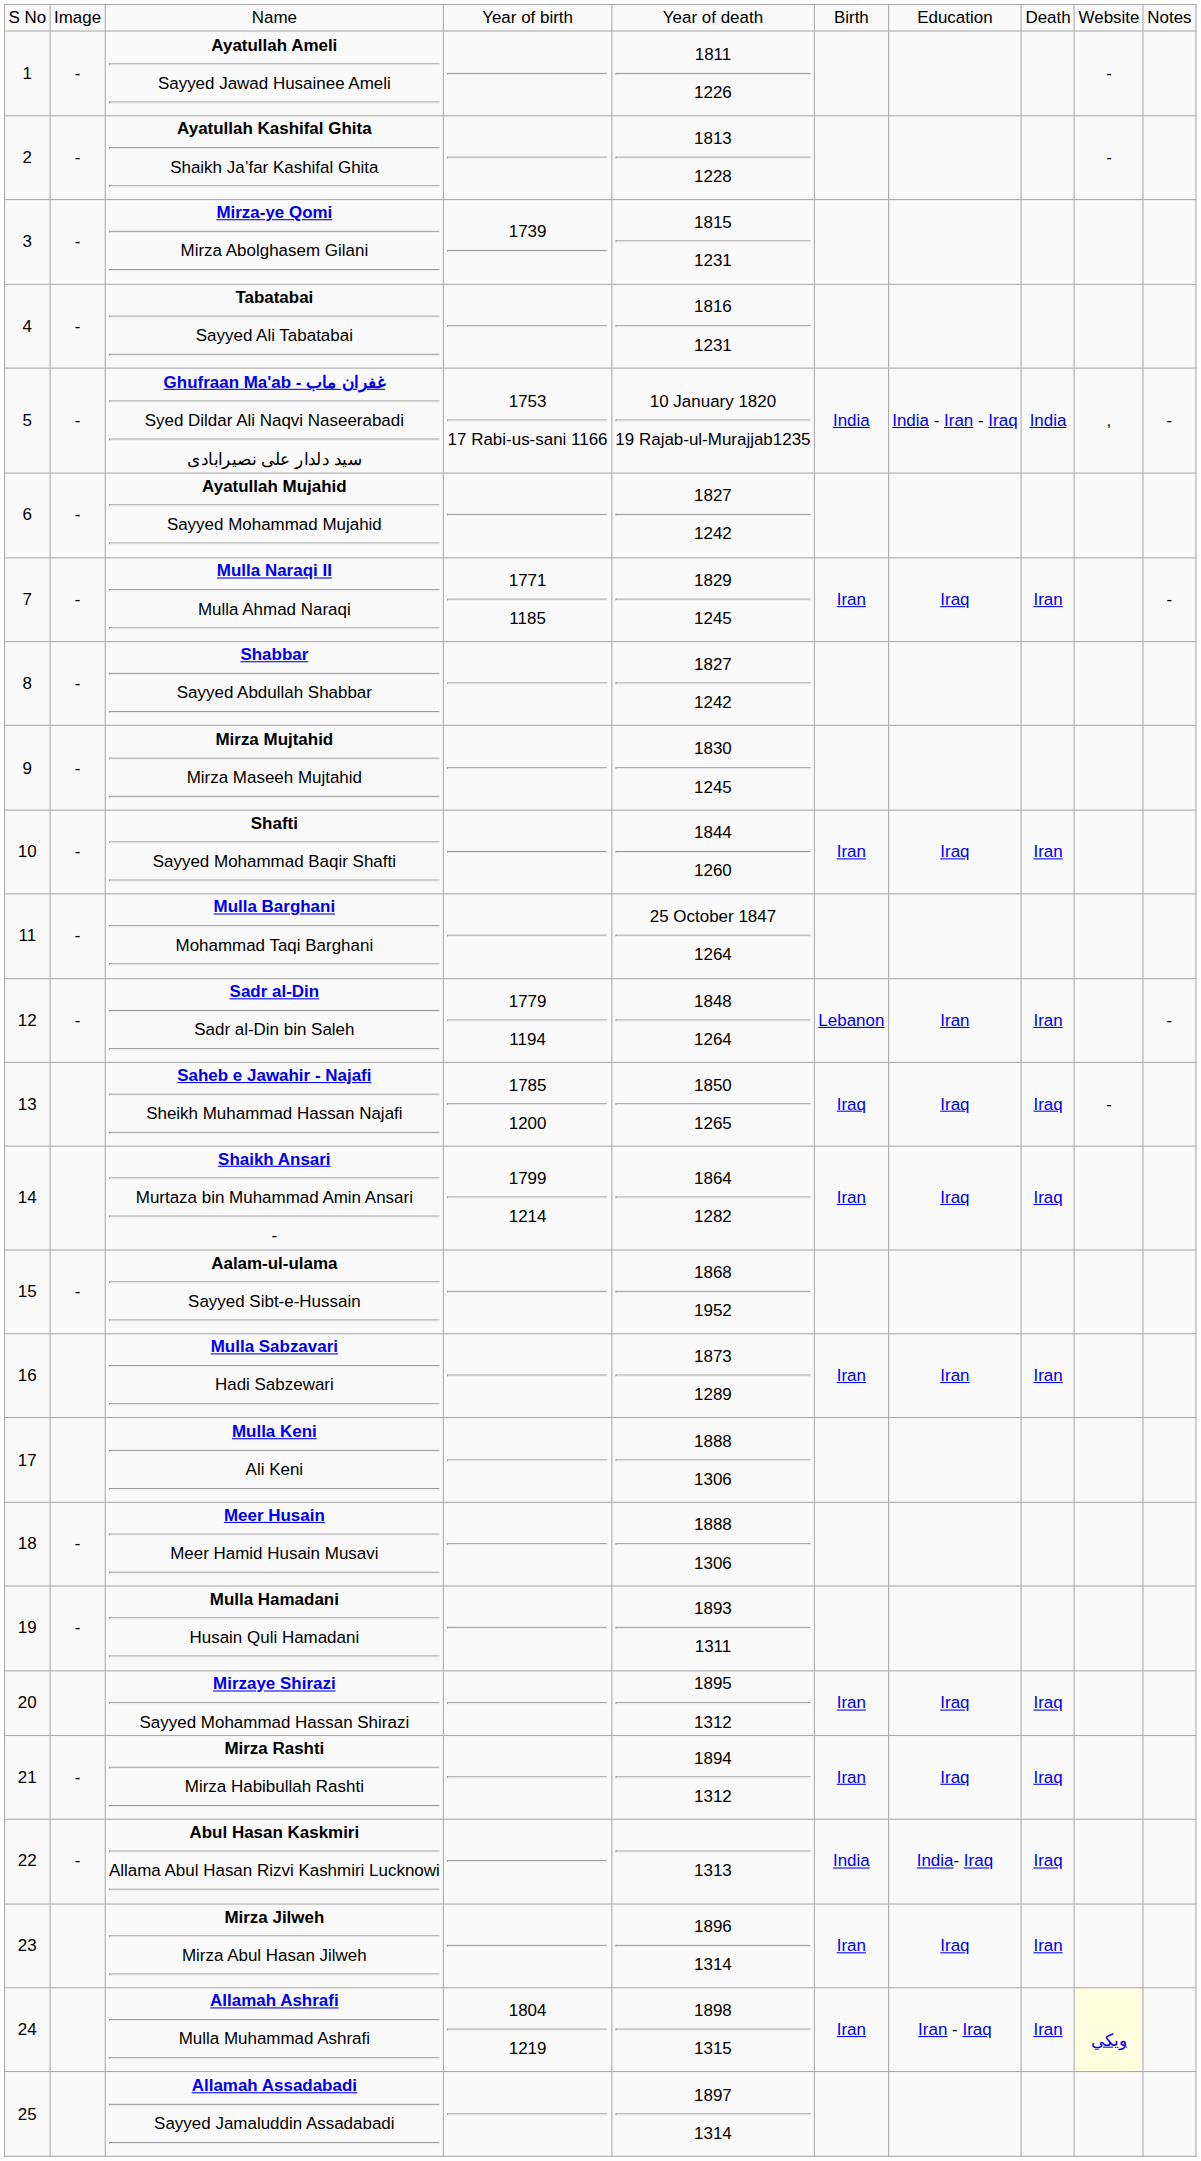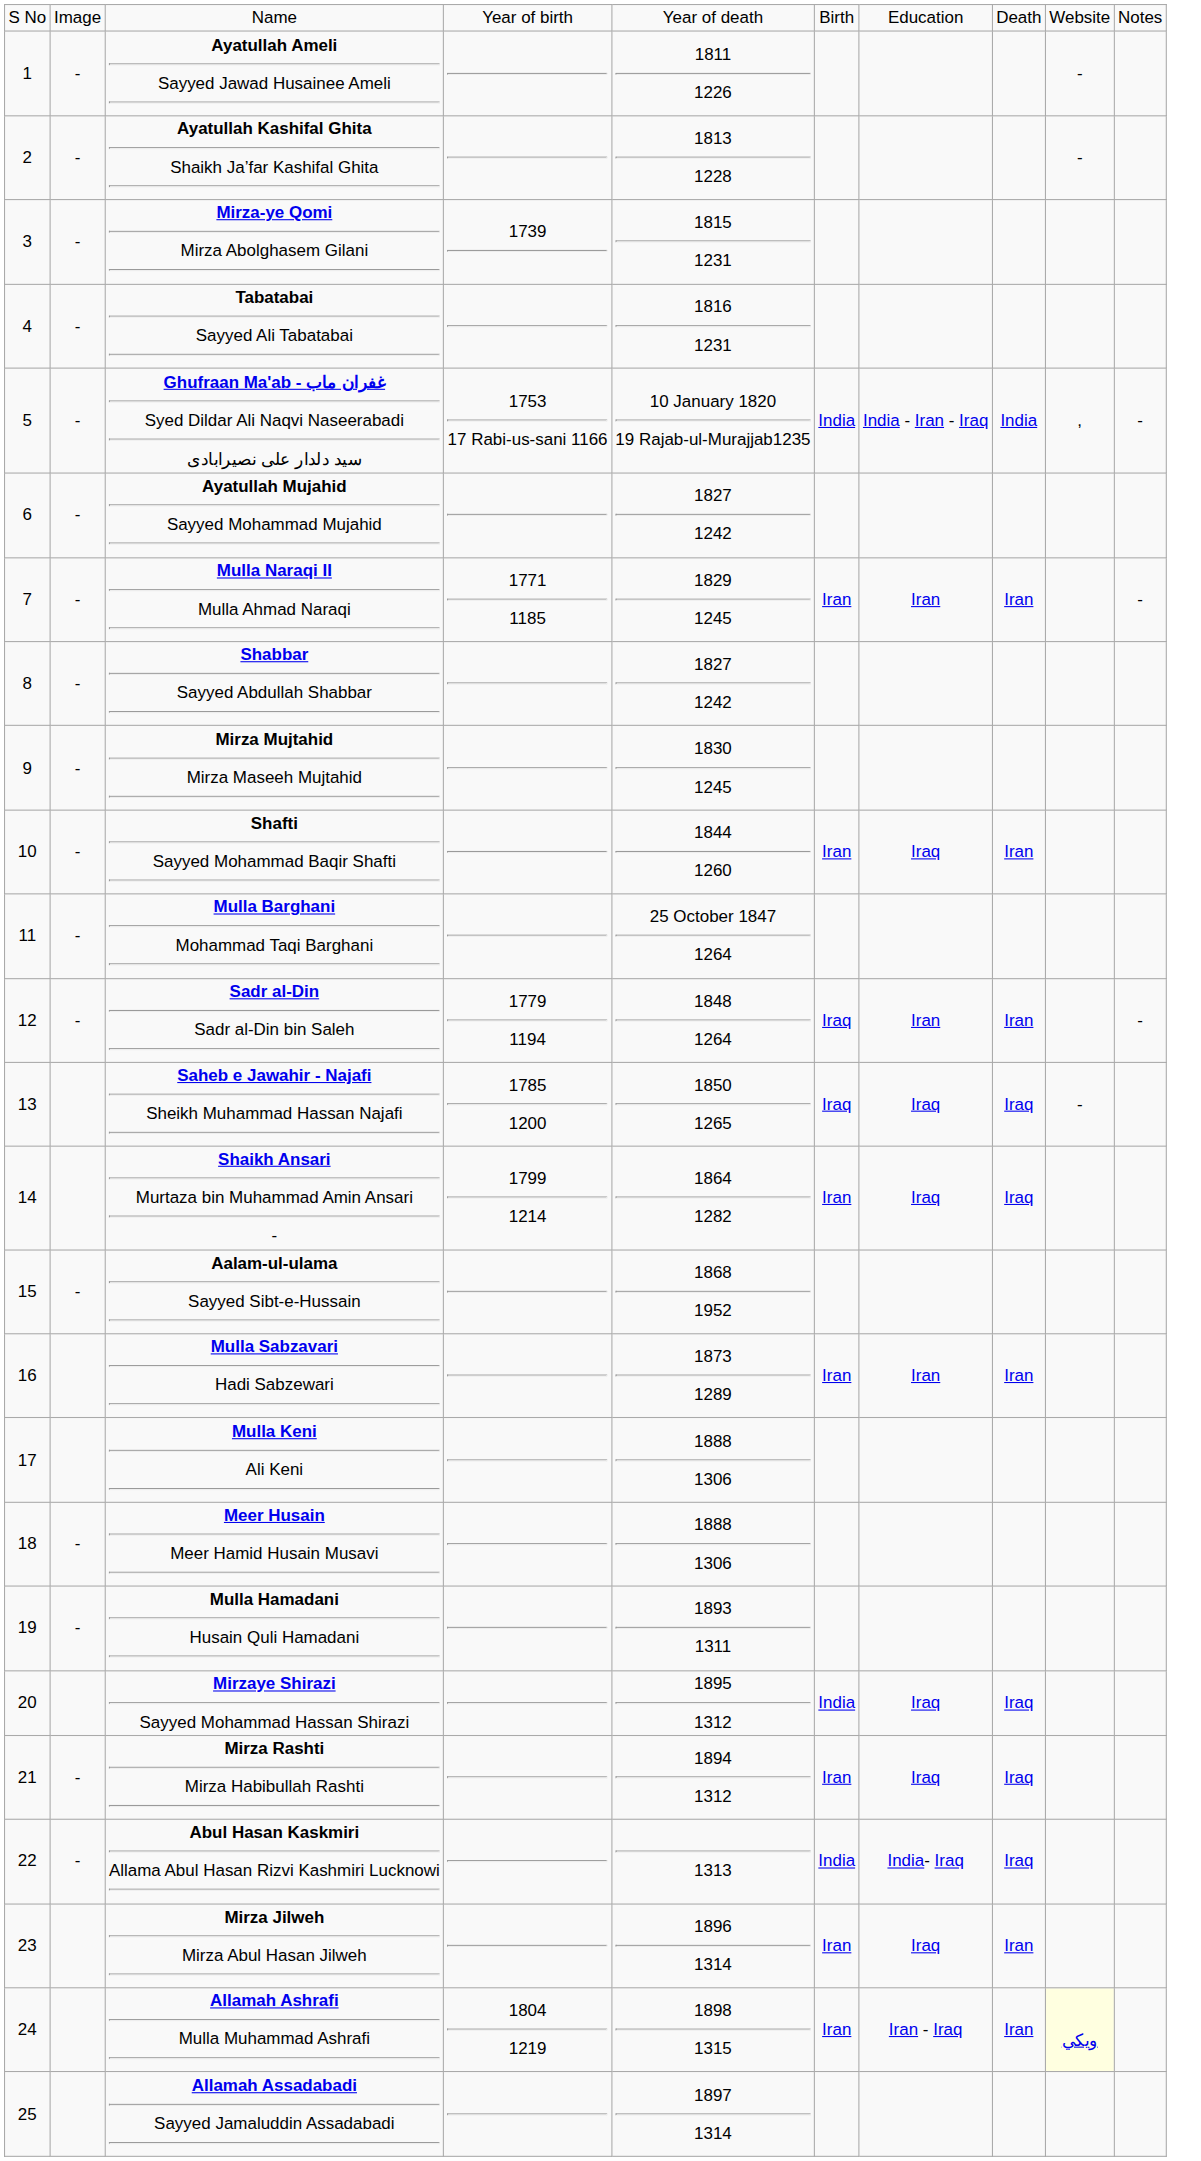 <table class="wikitable sortable" style="text-align:center">
 <tr>
 <td>S No  <br></td>
 <td>Image <br></td>
 <td>Name  <br></td>
 <td>Year of birth</td>
 <td>Year of death</td>
 <td>Birth  <br></td>
 <td>Education   <br></td>
 <td>Death       <br></td>
 <td>Website     <br></td>
 <td>Notes       <br></td>
 </tr>
 <tr>
 <td>1</td>
 <td>-</td>
 <td><strong>Ayatullah Ameli</strong><hr>Sayyed Jawad Husainee Ameli<hr></td>
 <td><hr></td>
 <td>1811<hr>1226</td>
 <td></td>
 <td></td>
 <td></td>
 <td>-</td>
 <td></td>
 </tr>
 <tr>
 <td>2</td>
 <td>-</td>
 <td><strong>Ayatullah Kashifal Ghita</strong><hr>Shaikh Ja’far Kashifal Ghita<hr></td>
 <td><hr></td>
 <td>1813<hr>1228</td>
 <td></td>
 <td></td>
 <td></td>
 <td>-</td>
 <td></td>
 </tr>
 <tr>
 <td>3</td>
 <td>-</td>
 <td><strong><a href='#'>Mirza-ye Qomi</a></strong><hr> Mirza Abolghasem Gilani <hr></td>
 <td>1739<hr></td>
 <td>1815<hr>1231</td>
 <td></td>
 <td></td>
 <td></td>
 <td></td>
 <td></td>
 </tr>
 <tr>
 <td>4</td>
 <td>-</td>
 <td><strong>Tabatabai</strong><hr>Sayyed Ali Tabatabai<hr></td>
 <td><hr></td>
 <td>1816<hr>1231</td>
 <td></td>
 <td></td>
 <td></td>
 <td></td>
 <td></td>
 </tr>
 <tr>
 <td>5</td>
 <td>-</td>
 <td><strong><a href='#'>Ghufraan Ma'ab - غفران ماب</a></strong><hr>Syed Dildar Ali Naqvi Naseerabadi<hr>سيد دلدار على نصيرابادى</td>
 <td>1753<hr>17 Rabi-us-sani 1166</td>
 <td>10 January 1820<hr>19 Rajab-ul-Murajjab1235</td>
 <td> <a href='#'>India</a></td>
 <td> <a href='#'>India</a> -  <a href='#'>Iran</a> -  <a href='#'>Iraq</a></td>
 <td> <a href='#'>India</a></td>
 <td>, </td>
 <td>-</td>
 </tr>
 <tr>
 <td>6</td>
 <td>-</td>
 <td><strong>Ayatullah Mujahid</strong><hr>Sayyed Mohammad Mujahid<hr></td>
 <td><hr></td>
 <td>1827<hr>1242</td>
 <td></td>
 <td></td>
 <td></td>
 <td></td>
 <td></td>
 </tr>
 <tr>
 <td>7</td>
 <td>-</td>
 <td><strong><a href='#'>Mulla Naraqi II</a></strong><hr>Mulla Ahmad Naraqi<hr></td>
 <td>1771<hr>1185</td>
 <td>1829<hr>1245</td>
 <td> <a href='#'>Iran</a></td>
-<td> <a href='#'>Iraq</a></td>
+<td> <a href='#'>Iran</a></td>
 <td> <a href='#'>Iran</a></td>
 <td></td>
 <td>-</td>
 </tr>
 <tr>
 <td>8</td>
 <td>-</td>
 <td><strong><a href='#'>Shabbar</a></strong><hr>Sayyed Abdullah Shabbar<hr></td>
 <td><hr></td>
 <td>1827<hr>1242</td>
 <td></td>
 <td></td>
 <td></td>
 <td></td>
 <td></td>
 </tr>
 <tr>
 <td>9</td>
 <td>-</td>
 <td><strong>Mirza Mujtahid</strong><hr>Mirza Maseeh Mujtahid<hr></td>
 <td><hr></td>
 <td>1830<hr>1245</td>
 <td></td>
 <td></td>
 <td></td>
 <td></td>
 <td></td>
 </tr>
 <tr>
 <td>10</td>
 <td>-</td>
 <td><strong>Shafti</strong><hr>Sayyed Mohammad Baqir Shafti<hr></td>
 <td><hr></td>
 <td>1844<hr>1260</td>
 <td> <a href='#'>Iran</a></td>
 <td> <a href='#'>Iraq</a></td>
 <td> <a href='#'>Iran</a></td>
 <td></td>
 <td></td>
 </tr>
 <tr>
 <td>11</td>
 <td>-</td>
 <td><strong><a href='#'>Mulla Barghani</a></strong><hr>Mohammad Taqi Barghani<hr></td>
 <td><hr></td>
 <td>25 October 1847<hr>1264</td>
 <td></td>
 <td></td>
 <td></td>
 <td></td>
 <td></td>
 </tr>
 <tr>
 <td>12</td>
 <td>-</td>
 <td><strong><a href='#'>Sadr al-Din</a></strong><hr>Sadr al-Din bin Saleh<hr></td>
 <td>1779<hr>1194</td>
 <td>1848<hr>1264</td>
-<td> <a href='#'>Lebanon</a></td>
+<td> <a href='#'>Iraq</a></td>
 <td> <a href='#'>Iran</a></td>
 <td> <a href='#'>Iran</a></td>
 <td></td>
 <td>-</td>
 </tr>
 <tr>
 <td>13</td>
 <td></td>
 <td><strong><a href='#'>Saheb e Jawahir - Najafi</a></strong><hr> Sheikh Muhammad Hassan Najafi <hr></td>
 <td>1785 <hr> 1200</td>
 <td>1850 <hr>1265</td>
 <td> <a href='#'>Iraq</a></td>
 <td> <a href='#'>Iraq</a></td>
 <td> <a href='#'>Iraq</a></td>
 <td>-</td>
 <td></td>
 </tr>
 <tr>
 <td>14</td>
 <td></td>
 <td><strong><a href='#'>Shaikh Ansari</a></strong><hr>Murtaza bin Muhammad Amin Ansari <hr> -</td>
 <td>1799<hr>1214</td>
 <td>1864<hr>1282</td>
 <td> <a href='#'>Iran</a></td>
 <td> <a href='#'>Iraq</a></td>
 <td> <a href='#'>Iraq</a></td>
 <td></td>
 <td></td>
 </tr>
 <tr>
 <td>15</td>
 <td>-</td>
 <td><strong>Aalam-ul-ulama</strong><hr>Sayyed Sibt-e-Hussain<hr></td>
 <td><hr></td>
 <td>1868<hr>1952</td>
 <td></td>
 <td></td>
 <td></td>
 <td></td>
 <td></td>
 </tr>
 <tr>
 <td>16</td>
 <td></td>
 <td><strong><a href='#'>Mulla Sabzavari</a></strong><hr>Hadi Sabzewari<hr></td>
 <td><hr></td>
 <td>1873<hr>1289</td>
 <td> <a href='#'>Iran</a></td>
 <td> <a href='#'>Iran</a></td>
 <td> <a href='#'>Iran</a></td>
 <td></td>
 <td></td>
 </tr>
 <tr>
 <td>17</td>
 <td></td>
 <td><strong><a href='#'>Mulla Keni</a></strong><hr>Ali Keni<hr></td>
 <td><hr></td>
 <td>1888<hr>1306</td>
 <td></td>
 <td></td>
 <td></td>
 <td></td>
 <td></td>
 </tr>
 <tr>
 <td>18</td>
 <td>-</td>
 <td><strong><a href='#'>Meer Husain</a></strong><hr>Meer Hamid Husain Musavi<hr></td>
 <td><hr></td>
 <td>1888<hr>1306</td>
 <td></td>
 <td></td>
 <td></td>
 <td></td>
 <td></td>
 </tr>
 <tr>
 <td>19</td>
 <td>-</td>
 <td><strong>Mulla Hamadani</strong><hr>Husain Quli Hamadani<hr></td>
 <td><hr></td>
 <td>1893<hr>1311</td>
 <td></td>
 <td></td>
 <td></td>
 <td></td>
 <td></td>
 </tr>
 <tr>
 <td>20</td>
 <td></td>
 <td><strong><a href='#'>Mirzaye Shirazi</a></strong><hr>Sayyed Mohammad Hassan Shirazi</td>
 <td><hr></td>
 <td>1895<hr>1312</td>
-<td> <a href='#'>Iran</a></td>
+<td> <a href='#'>India</a></td>
 <td> <a href='#'>Iraq</a></td>
 <td> <a href='#'>Iraq</a></td>
 <td></td>
 <td></td>
 </tr>
 <tr>
 <td>21</td>
 <td>-</td>
 <td><strong>Mirza Rashti</strong><hr>Mirza Habibullah Rashti<hr></td>
 <td><hr></td>
 <td>1894<hr>1312</td>
 <td> <a href='#'>Iran</a></td>
 <td> <a href='#'>Iraq</a></td>
 <td> <a href='#'>Iraq</a></td>
 <td></td>
 <td></td>
 </tr>
 <tr>
 <td>22</td>
 <td>-</td>
 <td><strong>Abul Hasan Kaskmiri</strong><hr>Allama Abul Hasan Rizvi Kashmiri Lucknowi<hr></td>
 <td><hr></td>
 <td><hr>1313</td>
 <td> <a href='#'>India</a></td>
 <td> <a href='#'>India</a>- <a href='#'>Iraq</a></td>
 <td> <a href='#'>Iraq</a></td>
 <td></td>
 <td></td>
 </tr>
 <tr>
 <td>23</td>
 <td></td>
 <td><strong>Mirza Jilweh</strong><hr>Mirza Abul Hasan Jilweh<hr></td>
 <td><hr></td>
 <td>1896<hr>1314</td>
 <td> <a href='#'>Iran</a></td>
 <td> <a href='#'>Iraq</a></td>
 <td> <a href='#'>Iran</a></td>
 <td></td>
 <td></td>
 </tr>
 <tr>
 <td>24</td>
 <td></td>
 <td><strong><a href='#'>Allamah Ashrafi</a></strong><hr>Mulla Muhammad Ashrafi<hr></td>
 <td>1804<hr>1219</td>
 <td>1898<hr>1315</td>
 <td> <a href='#'>Iran</a></td>
 <td> <a href='#'>Iran</a> -  <a href='#'>Iraq</a></td>
 <td> <a href='#'>Iran</a></td>
 <td style="background: lightyellow;"><br><a href='#'>ويكي</a></td>
 <td></td>
 </tr>
 <tr>
 <td>25</td>
 <td></td>
 <td><strong><a href='#'>Allamah Assadabadi</a></strong><hr>Sayyed Jamaluddin Assadabadi<hr></td>
 <td><hr></td>
 <td>1897<hr>1314</td>
 <td></td>
 <td></td>
 <td></td>
 <td></td>
 <td></td>
 </tr>
 </table>
